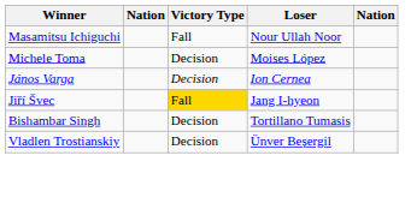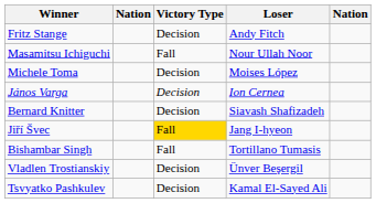 <table class="wikitable sortable" style="text-align:left;">
 <tr>
 <th>Winner</th>
 <th>Nation</th>
 <th>Victory Type</th>
 <th>Loser</th>
 <th>Nation</th>
+</tr>
+<tr>
+<td><a href='#'>Fritz Stange</a></td>
+<td></td>
+<td>Decision</td>
+<td><a href='#'>Andy Fitch</a></td>
+<td></td>
 </tr>
 <tr>
 <td><a href='#'>Masamitsu Ichiguchi</a></td>
 <td></td>
 <td>Fall</td>
 <td><a href='#'>Nour Ullah Noor</a></td>
 <td></td>
 </tr>
 <tr>
 <td><a href='#'>Michele Toma</a></td>
 <td></td>
 <td>Decision</td>
 <td><a href='#'>Moises López</a></td>
 <td></td>
 </tr>
 <tr style="font-style: italic">
 <td><a href='#'>János Varga</a></td>
 <td></td>
 <td>Decision</td>
 <td><a href='#'>Ion Cernea</a></td>
 <td></td>
 </tr>
 <tr>
+<td><a href='#'>Bernard Knitter</a></td>
+<td></td>
+<td>Decision</td>
+<td><a href='#'>Siavash Shafizadeh</a></td>
+<td></td>
+</tr>
+<tr>
 <td><a href='#'>Jiří Švec</a></td>
 <td></td>
 <td style="background: gold;">Fall</td>
 <td><a href='#'>Jang I-hyeon</a></td>
 <td></td>
 </tr>
 <tr>
 <td><a href='#'>Bishambar Singh</a></td>
 <td></td>
-<td>Decision</td>
+<td>Fall</td>
 <td><a href='#'>Tortillano Tumasis</a></td>
 <td></td>
 </tr>
 <tr>
 <td><a href='#'>Vladlen Trostianskiy</a></td>
 <td></td>
 <td>Decision</td>
 <td><a href='#'>Ünver Beşergil</a></td>
 <td></td>
 </tr>
+<tr>
+<td><a href='#'>Tsvyatko Pashkulev</a></td>
+<td></td>
+<td>Decision</td>
+<td><a href='#'>Kamal El-Sayed Ali</a></td>
+<td></td>
+</tr>
 </table>
